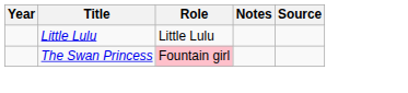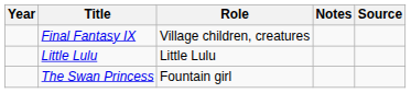 <table class="wikitable sortable plainrowheaders">
 <tr>
 <th>Year</th>
 <th>Title</th>
 <th>Role</th>
 <th class="unsortable">Notes</th>
 <th class="unsortable">Source</th>
+</tr>
+<tr>
+<td></td>
+<td><em><a href='#'>Final Fantasy IX</a></em></td>
+<td>Village children, creatures</td>
+<td></td>
+<td></td>
 </tr>
 <tr>
 <td></td>
 <td><em><a href='#'>Little Lulu</a></em></td>
 <td>Little Lulu</td>
 <td></td>
 <td></td>
 </tr>
 <tr>
 <td></td>
 <td><em><a href='#'>The Swan Princess</a></em></td>
-<td style="background: pink;">Fountain girl</td>
+<td>Fountain girl</td>
 <td></td>
 <td></td>
 </tr>
 </table>
